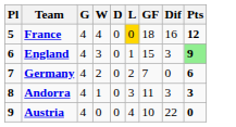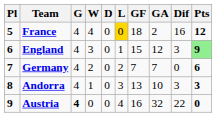 <table class="wikitable">
 <tr>
 <th>Pl</th>
 <th>Team</th>
 <th>G</th>
 <th>W</th>
 <th>D</th>
 <th>L</th>
 <th>GF</th>
+<th>GA</th>
 <th>Dif</th>
 <th>Pts</th>
 </tr>
 <tr>
 <td><strong>5</strong></td>
 <td><strong><a href='#'>France</a></strong></td>
 <td>4</td>
 <td>4</td>
 <td>0</td>
 <td style="background: gold;">0</td>
 <td>18</td>
+<td>2</td>
 <td>16</td>
 <td><strong>12</strong></td>
 </tr>
 <tr>
 <td><strong>6</strong></td>
 <td><strong><a href='#'>England</a></strong></td>
 <td>4</td>
 <td>3</td>
 <td>0</td>
 <td>1</td>
 <td>15</td>
+<td>12</td>
 <td>3</td>
 <td style="background: lightgreen;"><strong>9</strong></td>
 </tr>
 <tr>
 <td><strong>7</strong></td>
 <td><strong><a href='#'>Germany</a></strong></td>
 <td>4</td>
 <td>2</td>
 <td>0</td>
 <td>2</td>
 <td>7</td>
+<td>7</td>
 <td>0</td>
 <td><strong>6</strong></td>
 </tr>
 <tr>
 <td><strong>8</strong></td>
 <td><strong><a href='#'>Andorra</a></strong></td>
 <td>4</td>
 <td>1</td>
 <td>0</td>
 <td>3</td>
-<td>11</td>
+<td>13</td>
+<td>10</td>
 <td>3</td>
 <td><strong>3</strong></td>
 </tr>
 <tr>
 <td><strong>9</strong></td>
 <td><strong><a href='#'>Austria</a></strong></td>
-<td>4</td>
+<td><strong>4</strong></td>
 <td>0</td>
 <td>0</td>
 <td>4</td>
-<td>10</td>
+<td>16</td>
+<td>32</td>
 <td>22</td>
 <td><strong>0</strong></td>
 </tr>
 </table>
